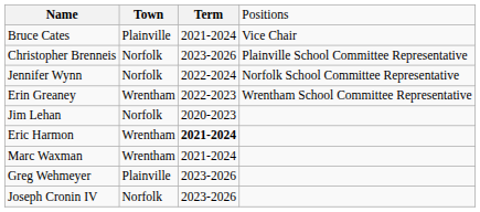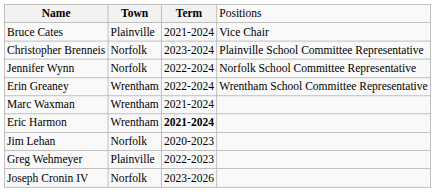 <table class="wikitable sortable">
 <tr>
 <th>Name</th>
 <th>Town</th>
 <th>Term</th>
 <td>Positions</td>
 </tr>
 <tr>
 <td>Bruce Cates</td>
 <td>Plainville</td>
 <td>2021-2024</td>
 <td>Vice Chair</td>
 </tr>
 <tr>
 <td>Christopher Brenneis</td>
 <td>Norfolk</td>
-<td>2023-2026</td>
+<td>2023-2024</td>
 <td>Plainville School Committee Representative</td>
 </tr>
 <tr>
 <td>Jennifer Wynn</td>
 <td>Norfolk</td>
 <td>2022-2024</td>
 <td>Norfolk School Committee Representative</td>
 </tr>
 <tr>
 <td>Erin Greaney</td>
 <td>Wrentham</td>
-<td>2022-2023</td>
+<td>2022-2024</td>
 <td>Wrentham School Committee Representative</td>
 </tr>
 <tr>
-<td>Jim Lehan</td>
-<td>Norfolk</td>
-<td>2020-2023</td>
+<td>Marc Waxman</td>
+<td>Wrentham</td>
+<td>2021-2024</td>
 <td></td>
 </tr>
 <tr>
 <td>Eric Harmon</td>
 <td>Wrentham</td>
 <td><strong>2021-2024</strong></td>
 <td></td>
 </tr>
 <tr>
-<td>Marc Waxman</td>
-<td>Wrentham</td>
-<td>2021-2024</td>
+<td>Jim Lehan</td>
+<td>Norfolk</td>
+<td>2020-2023</td>
 <td></td>
 </tr>
 <tr>
 <td>Greg Wehmeyer</td>
 <td>Plainville</td>
-<td>2023-2026</td>
+<td>2022-2023</td>
 <td></td>
 </tr>
 <tr>
 <td>Joseph Cronin IV</td>
 <td>Norfolk</td>
 <td>2023-2026</td>
 <td></td>
 </tr>
 </table>
